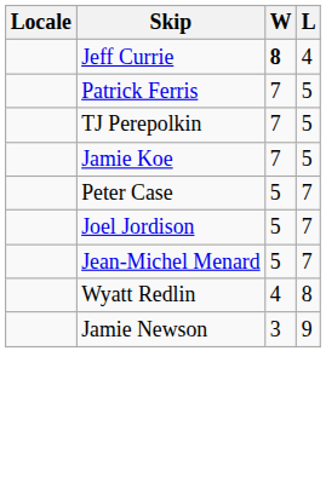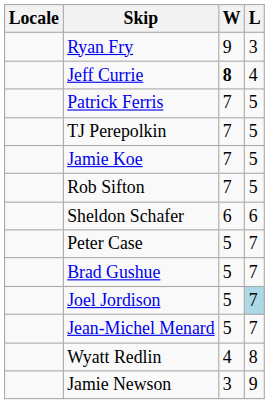 <table class="wikitable" border="1">
 <tr>
 <th>Locale</th>
 <th>Skip</th>
 <th>W</th>
 <th>L</th>
+</tr>
+<tr>
+<td></td>
+<td><a href='#'>Ryan Fry</a></td>
+<td>9</td>
+<td>3</td>
 </tr>
 <tr>
 <td></td>
 <td><a href='#'>Jeff Currie</a></td>
 <td><strong>8</strong></td>
 <td>4</td>
 </tr>
 <tr>
 <td></td>
 <td><a href='#'>Patrick Ferris</a></td>
 <td>7</td>
 <td>5</td>
 </tr>
 <tr>
 <td></td>
 <td>TJ Perepolkin</td>
 <td>7</td>
 <td>5</td>
 </tr>
 <tr>
 <td></td>
 <td><a href='#'>Jamie Koe</a></td>
 <td>7</td>
 <td>5</td>
 </tr>
 <tr>
 <td></td>
+<td>Rob Sifton</td>
+<td>7</td>
+<td>5</td>
+</tr>
+<tr>
+<td></td>
+<td>Sheldon Schafer</td>
+<td>6</td>
+<td>6</td>
+</tr>
+<tr>
+<td></td>
 <td>Peter Case</td>
+<td>5</td>
+<td>7</td>
+</tr>
+<tr>
+<td></td>
+<td><a href='#'>Brad Gushue</a></td>
 <td>5</td>
 <td>7</td>
 </tr>
 <tr>
 <td></td>
 <td><a href='#'>Joel Jordison</a></td>
 <td>5</td>
-<td>7</td>
+<td style="background: lightblue;">7</td>
 </tr>
 <tr>
 <td></td>
 <td><a href='#'>Jean-Michel Menard</a></td>
 <td>5</td>
 <td>7</td>
 </tr>
 <tr>
 <td></td>
 <td>Wyatt Redlin</td>
 <td>4</td>
 <td>8</td>
 </tr>
 <tr>
 <td></td>
 <td>Jamie Newson</td>
 <td>3</td>
 <td>9</td>
 </tr>
 </table>
